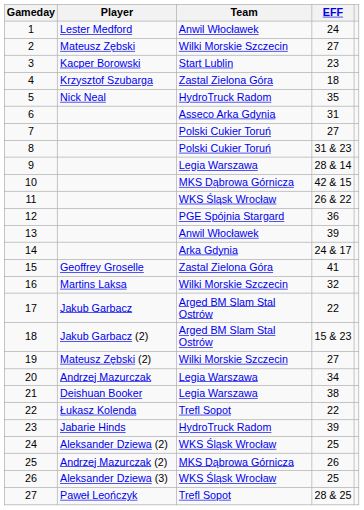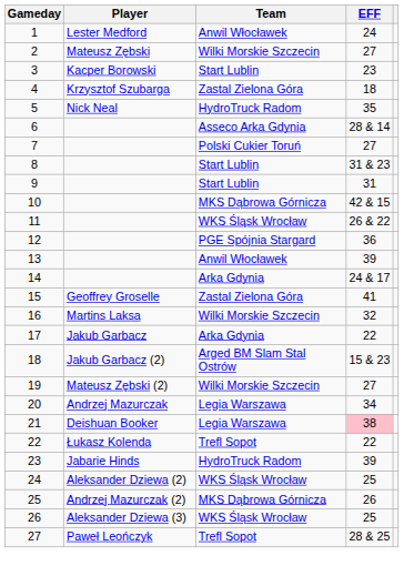 <table class="wikitable sortable" style="text-align:center;">
 <tr>
 <th>Gameday</th>
 <th width=170>Player</th>
 <th width=195>Team</th>
 <th><a href='#'>EFF</a></th>
 <th></th>
 </tr>
 <tr>
 <td>1</td>
 <td align=left> <a href='#'>Lester Medford</a></td>
 <td align=left><a href='#'>Anwil Włocławek</a></td>
 <td>24</td>
 <td></td>
 </tr>
 <tr>
 <td>2</td>
 <td align=left> <a href='#'>Mateusz Zębski</a></td>
 <td align=left><a href='#'>Wilki Morskie Szczecin</a></td>
 <td>27</td>
 <td></td>
 </tr>
 <tr>
 <td>3</td>
 <td align=left> <a href='#'>Kacper Borowski</a></td>
 <td align=left><a href='#'>Start Lublin</a></td>
 <td>23</td>
 <td></td>
 </tr>
 <tr>
 <td>4</td>
 <td align=left> <a href='#'>Krzysztof Szubarga</a></td>
 <td align=left><a href='#'>Zastal Zielona Góra</a></td>
 <td>18</td>
 <td></td>
 </tr>
 <tr>
 <td>5</td>
 <td align=left> <a href='#'>Nick Neal</a></td>
 <td align=left><a href='#'>HydroTruck Radom</a></td>
 <td>35</td>
 <td></td>
 </tr>
 <tr>
 <td>6</td>
 <td align=left></td>
 <td align=left><a href='#'>Asseco Arka Gdynia</a></td>
-<td>31</td>
+<td>28 & 14</td>
 <td></td>
 </tr>
 <tr>
 <td>7</td>
 <td align=left></td>
 <td align=left><a href='#'>Polski Cukier Toruń</a></td>
 <td>27</td>
 <td></td>
 </tr>
 <tr>
 <td>8</td>
 <td align=left></td>
-<td align=left><a href='#'>Polski Cukier Toruń</a></td>
+<td align=left><a href='#'>Start Lublin</a></td>
 <td>31 & 23</td>
 <td></td>
 </tr>
 <tr>
 <td>9</td>
 <td align=left></td>
-<td align=left><a href='#'>Legia Warszawa</a></td>
-<td>28 & 14</td>
+<td align=left><a href='#'>Start Lublin</a></td>
+<td>31</td>
 <td></td>
 </tr>
 <tr>
 <td>10</td>
 <td align=left></td>
 <td align=left><a href='#'>MKS Dąbrowa Górnicza</a></td>
 <td>42 & 15</td>
 <td></td>
 </tr>
 <tr>
 <td>11</td>
 <td align=left></td>
 <td align=left><a href='#'>WKS Śląsk Wrocław</a></td>
 <td>26 & 22</td>
 <td></td>
 </tr>
 <tr>
 <td>12</td>
 <td align=left></td>
 <td align=left><a href='#'>PGE Spójnia Stargard</a></td>
 <td>36</td>
 <td></td>
 </tr>
 <tr>
 <td>13</td>
 <td align=left></td>
 <td align=left><a href='#'>Anwil Włocławek</a></td>
 <td>39</td>
 <td></td>
 </tr>
 <tr>
 <td>14</td>
 <td align=left></td>
 <td align=left><a href='#'>Arka Gdynia</a></td>
 <td>24 & 17</td>
 <td></td>
 </tr>
 <tr>
 <td>15</td>
 <td align=left> <a href='#'>Geoffrey Groselle</a></td>
 <td align=left><a href='#'>Zastal Zielona Góra</a></td>
 <td>41</td>
 <td></td>
 </tr>
 <tr>
 <td>16</td>
 <td align=left> <a href='#'>Martins Laksa</a></td>
 <td align=left><a href='#'>Wilki Morskie Szczecin</a></td>
 <td>32</td>
 <td></td>
 </tr>
 <tr>
 <td>17</td>
 <td align=left> <a href='#'>Jakub Garbacz</a></td>
-<td align=left><a href='#'>Arged BM Slam Stal Ostrów</a></td>
+<td align=left><a href='#'>Arka Gdynia</a></td>
 <td>22</td>
 <td></td>
 </tr>
 <tr>
 <td>18</td>
 <td align=left> <a href='#'>Jakub Garbacz</a> (2)</td>
 <td align=left><a href='#'>Arged BM Slam Stal Ostrów</a></td>
 <td>15 & 23</td>
 <td></td>
 </tr>
 <tr>
 <td>19</td>
 <td align=left> <a href='#'>Mateusz Zębski</a> (2)</td>
 <td align=left><a href='#'>Wilki Morskie Szczecin</a></td>
 <td>27</td>
 <td></td>
 </tr>
 <tr>
 <td>20</td>
 <td align=left> <a href='#'>Andrzej Mazurczak</a></td>
 <td align=left><a href='#'>Legia Warszawa</a></td>
 <td>34</td>
 <td></td>
 </tr>
 <tr>
 <td>21</td>
 <td align=left> <a href='#'>Deishuan Booker</a></td>
 <td align=left><a href='#'>Legia Warszawa</a></td>
-<td>38</td>
+<td style="background: pink;">38</td>
 <td></td>
 </tr>
 <tr>
 <td>22</td>
 <td align=left> <a href='#'>Łukasz Kolenda</a></td>
 <td align=left><a href='#'>Trefl Sopot</a></td>
 <td>22</td>
 <td></td>
 </tr>
 <tr>
 <td>23</td>
 <td align=left> <a href='#'>Jabarie Hinds</a></td>
 <td align=left><a href='#'>HydroTruck Radom</a></td>
 <td>39</td>
 <td></td>
 </tr>
 <tr>
 <td>24</td>
 <td align=left> <a href='#'>Aleksander Dziewa</a> (2)</td>
 <td align=left><a href='#'>WKS Śląsk Wrocław</a></td>
 <td>25</td>
 <td></td>
 </tr>
 <tr>
 <td>25</td>
 <td align=left> <a href='#'>Andrzej Mazurczak</a> (2)</td>
 <td align=left><a href='#'>MKS Dąbrowa Górnicza</a></td>
 <td>26</td>
 <td></td>
 </tr>
 <tr>
 <td>26</td>
 <td align=left> <a href='#'>Aleksander Dziewa</a> (3)</td>
 <td align=left><a href='#'>WKS Śląsk Wrocław</a></td>
 <td>25</td>
 <td></td>
 </tr>
 <tr>
 <td>27</td>
 <td align=left> <a href='#'>Paweł Leończyk</a></td>
 <td align=left><a href='#'>Trefl Sopot</a></td>
 <td>28 & 25</td>
 <td></td>
 </tr>
 </table>
